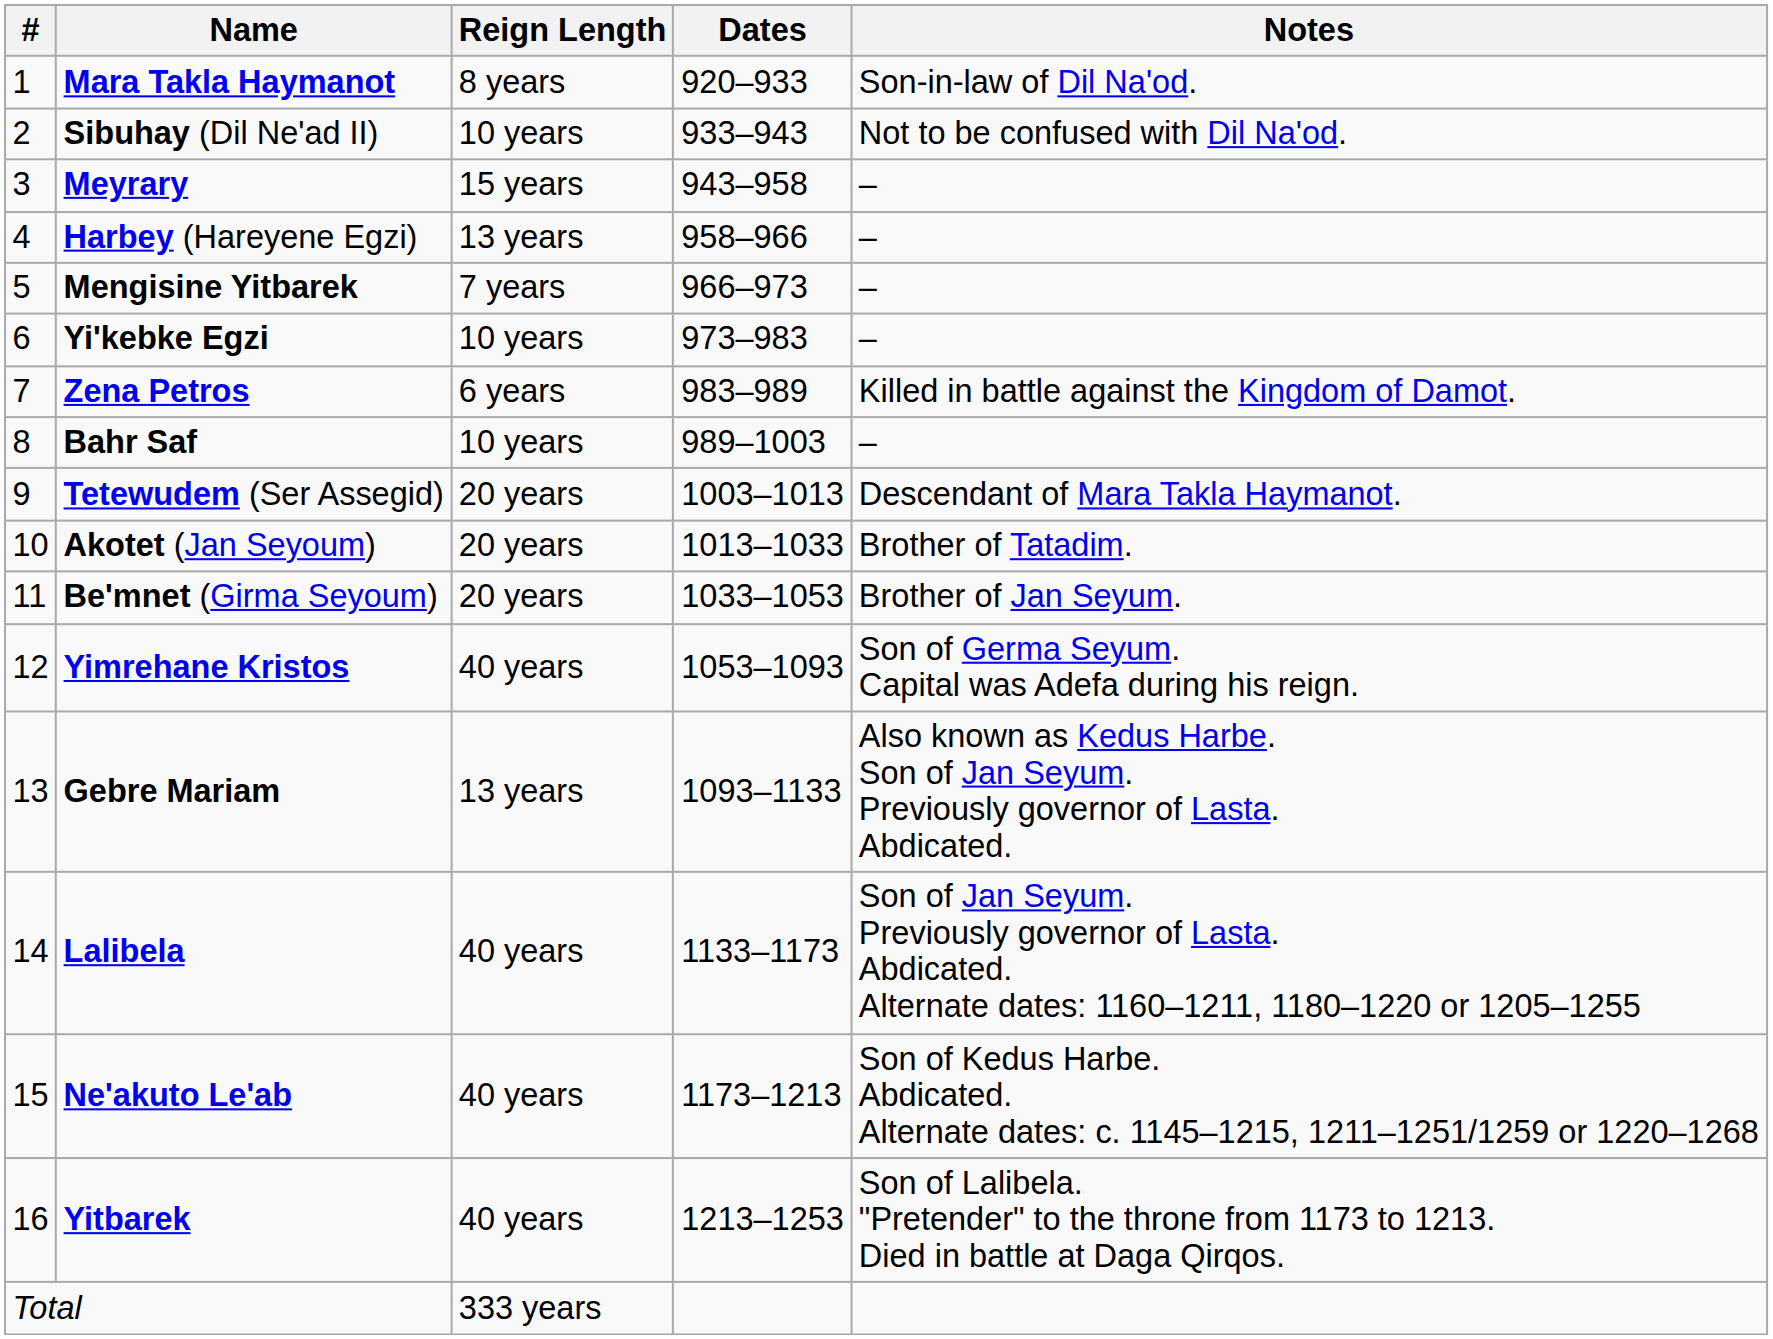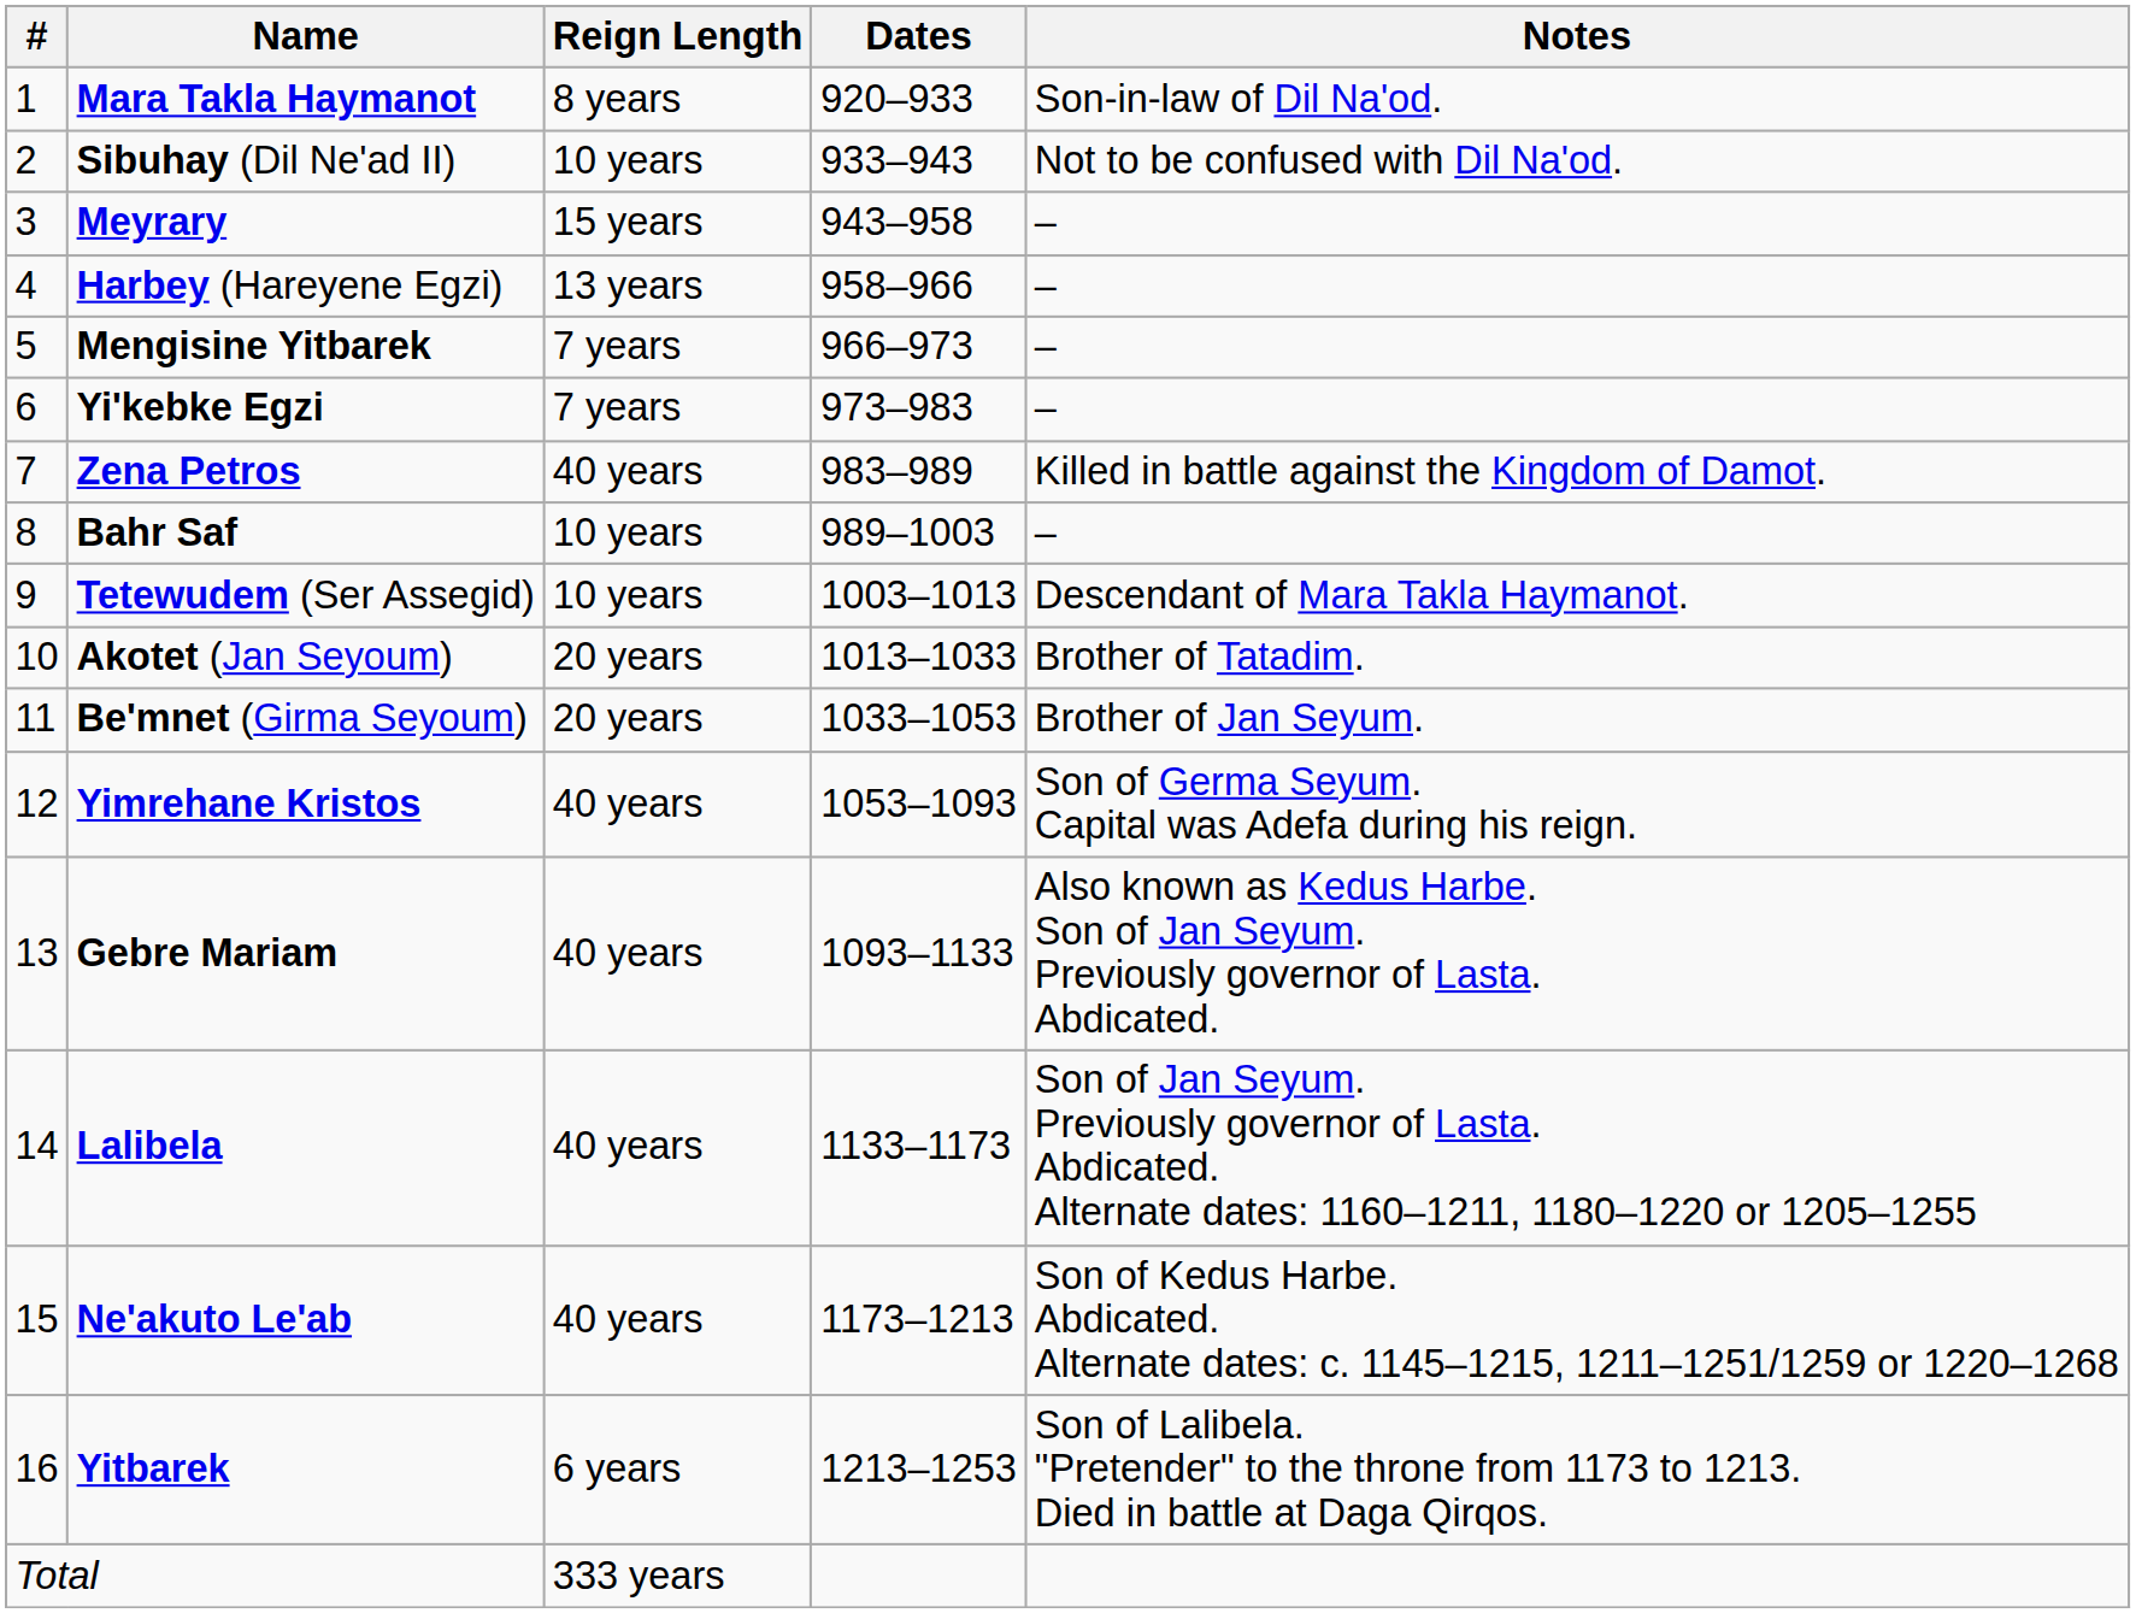 <table class="wikitable" border="1">
 <tr>
 <th>#</th>
 <th>Name</th>
 <th>Reign Length</th>
 <th>Dates</th>
 <th>Notes</th>
 </tr>
 <tr>
 <td>1</td>
 <td><strong><a href='#'>Mara Takla Haymanot</a></strong></td>
 <td>8 years</td>
 <td>920–933</td>
 <td>Son-in-law of <a href='#'>Dil Na'od</a>.</td>
 </tr>
 <tr>
 <td>2</td>
 <td><strong>Sibuhay</strong> (Dil Ne'ad II)</td>
 <td>10 years</td>
 <td>933–943</td>
 <td>Not to be confused with <a href='#'>Dil Na'od</a>.</td>
 </tr>
 <tr>
 <td>3</td>
 <td><a href='#'><strong>Meyrary</strong></a></td>
 <td>15 years</td>
 <td>943–958</td>
 <td>–</td>
 </tr>
 <tr>
 <td>4</td>
 <td><a href='#'><strong>Harbey</strong></a> (Hareyene Egzi)</td>
 <td>13 years</td>
 <td>958–966</td>
 <td>–</td>
 </tr>
 <tr>
 <td>5</td>
 <td><strong>Mengisine Yitbarek</strong></td>
 <td>7 years</td>
 <td>966–973</td>
 <td>–</td>
 </tr>
 <tr>
 <td>6</td>
 <td><strong>Yi'kebke Egzi</strong></td>
-<td>10 years</td>
+<td>7 years</td>
 <td>973–983</td>
 <td>–</td>
 </tr>
 <tr>
 <td>7</td>
 <td><strong><a href='#'>Zena Petros</a></strong></td>
-<td>6 years</td>
+<td>40 years</td>
 <td>983–989</td>
 <td>Killed in battle against the <a href='#'>Kingdom of Damot</a>.</td>
 </tr>
 <tr>
 <td>8</td>
 <td><strong>Bahr Saf</strong></td>
 <td>10 years</td>
 <td>989–1003</td>
 <td>–</td>
 </tr>
 <tr>
 <td>9</td>
 <td><a href='#'><strong>Tetewudem</strong></a> (Ser Assegid)</td>
-<td>20 years</td>
+<td>10 years</td>
 <td>1003–1013</td>
 <td>Descendant of <a href='#'>Mara Takla Haymanot</a>.</td>
 </tr>
 <tr>
 <td>10</td>
 <td><strong>Akotet</strong> (<a href='#'>Jan Seyoum</a>)</td>
 <td>20 years</td>
 <td>1013–1033</td>
 <td>Brother of <a href='#'>Tatadim</a>.</td>
 </tr>
 <tr>
 <td>11</td>
 <td><strong>Be'mnet</strong> (<a href='#'>Girma Seyoum</a>)</td>
 <td>20 years</td>
 <td>1033–1053</td>
 <td>Brother of <a href='#'>Jan Seyum</a>.</td>
 </tr>
 <tr>
 <td>12</td>
 <td><a href='#'><strong>Yimrehane Kristos</strong></a></td>
 <td>40 years</td>
 <td>1053–1093</td>
 <td>Son of <a href='#'>Germa Seyum</a>.<br>Capital was Adefa during his reign.</td>
 </tr>
 <tr>
 <td>13</td>
 <td><strong>Gebre Mariam</strong></td>
-<td>13 years</td>
+<td>40 years</td>
 <td>1093–1133</td>
 <td>Also known as <a href='#'>Kedus Harbe</a>.<br>Son of <a href='#'>Jan Seyum</a>.<br>Previously governor of <a href='#'>Lasta</a>.<br>Abdicated.</td>
 </tr>
 <tr>
 <td>14</td>
 <td><a href='#'><strong>Lalibela</strong></a></td>
 <td>40 years</td>
 <td>1133–1173</td>
 <td>Son of <a href='#'>Jan Seyum</a>.<br>Previously governor of <a href='#'>Lasta</a>.<br>Abdicated.<br>Alternate dates: 1160–1211, 1180–1220 or 1205–1255</td>
 </tr>
 <tr>
 <td>15</td>
 <td><a href='#'><strong>Ne'akuto Le'ab</strong></a></td>
 <td>40 years</td>
 <td>1173–1213</td>
 <td>Son of Kedus Harbe.<br>Abdicated.<br>Alternate dates: c. 1145–1215, 1211–1251/1259 or 1220–1268</td>
 </tr>
 <tr>
 <td>16</td>
 <td><a href='#'><strong>Yitbarek</strong></a></td>
-<td>40 years</td>
+<td>6 years</td>
 <td>1213–1253</td>
 <td>Son of Lalibela.<br>"Pretender" to the throne from 1173 to 1213.<br>Died in battle at Daga Qirqos.</td>
 </tr>
 <tr>
 <td colspan="2"><em>Total</em></td>
 <td>333 years</td>
 <td></td>
 <td></td>
 </tr>
 <tr>
 </tr>
 </table>
